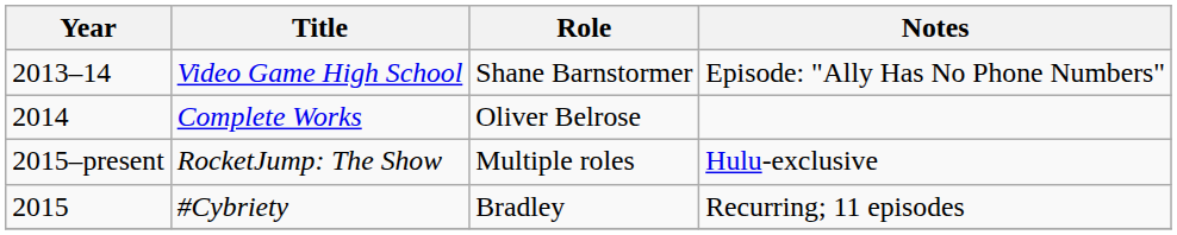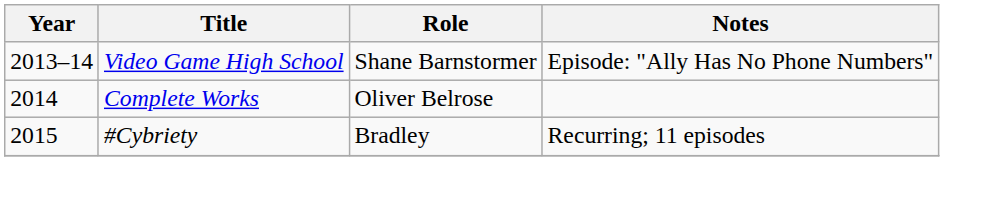 <table class="wikitable sortable">
 <tr>
 <th>Year</th>
 <th>Title</th>
 <th>Role</th>
 <th class="unsortable">Notes</th>
 </tr>
 <tr>
 <td>2013–14</td>
 <td><em><a href='#'>Video Game High School</a></em></td>
 <td>Shane Barnstormer</td>
 <td>Episode: "Ally Has No Phone Numbers"</td>
 </tr>
 <tr>
 <td>2014</td>
 <td><em><a href='#'>Complete Works</a></em></td>
 <td>Oliver Belrose</td>
 <td></td>
 </tr>
 <tr>
-<td>2015–present</td>
-<td><em>RocketJump: The Show</em></td>
-<td>Multiple roles</td>
-<td><a href='#'>Hulu</a>-exclusive</td>
-</tr>
-<tr>
 <td>2015</td>
 <td><em>#Cybriety</em></td>
 <td>Bradley</td>
 <td>Recurring; 11 episodes</td>
 </tr>
 <tr>
 </tr>
 </table>
